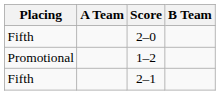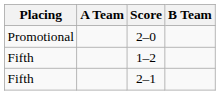 <table class=wikitable style="border:1px solid #AAAAAA;">
 <tr>
 <th>Placing</th>
 <th>A Team</th>
 <th>Score</th>
 <th>B Team</th>
 </tr>
 <tr>
-<td>Fifth</td>
+<td>Promotional</td>
 <td><strong></strong></td>
 <td align="center">2–0</td>
 <td></td>
 </tr>
 <tr>
-<td>Promotional</td>
+<td>Fifth</td>
 <td></td>
 <td align="center">1–2</td>
 <td><strong></strong></td>
 </tr>
 <tr>
 <td>Fifth</td>
 <td><strong></strong></td>
 <td align="center">2–1</td>
 <td></td>
 </tr>
 </table>
